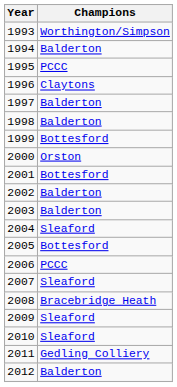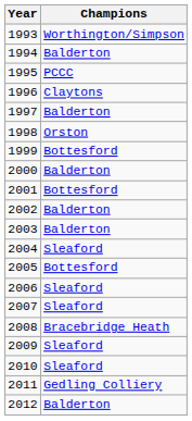 <table class="wikitable" style="font-size:85%">
 <tr>
 <th>Year</th>
 <th>Champions</th>
 </tr>
 <tr>
 <td>1993</td>
 <td><a href='#'>Worthington/Simpson</a></td>
 </tr>
 <tr>
 <td>1994</td>
 <td><a href='#'>Balderton</a></td>
 </tr>
 <tr>
 <td>1995</td>
 <td><a href='#'>PCCC</a></td>
 </tr>
 <tr>
 <td>1996</td>
 <td><a href='#'>Claytons</a></td>
 </tr>
 <tr>
 <td>1997</td>
 <td><a href='#'>Balderton</a></td>
 </tr>
 <tr>
 <td>1998</td>
-<td><a href='#'>Balderton</a></td>
+<td><a href='#'>Orston</a></td>
 </tr>
 <tr>
 <td>1999</td>
 <td><a href='#'>Bottesford</a></td>
 </tr>
 <tr>
 <td>2000</td>
-<td><a href='#'>Orston</a></td>
+<td><a href='#'>Balderton</a></td>
 </tr>
 <tr>
 <td>2001</td>
 <td><a href='#'>Bottesford</a></td>
 </tr>
 <tr>
 <td>2002</td>
 <td><a href='#'>Balderton</a></td>
 </tr>
 <tr>
 <td>2003</td>
 <td><a href='#'>Balderton</a></td>
 </tr>
 <tr>
 <td>2004</td>
 <td><a href='#'>Sleaford</a></td>
 </tr>
 <tr>
 <td>2005</td>
 <td><a href='#'>Bottesford</a></td>
 </tr>
 <tr>
 <td>2006</td>
-<td><a href='#'>PCCC</a></td>
+<td><a href='#'>Sleaford</a></td>
 </tr>
 <tr>
 <td>2007</td>
 <td><a href='#'>Sleaford</a></td>
 </tr>
 <tr>
 <td>2008</td>
 <td><a href='#'>Bracebridge Heath</a></td>
 </tr>
 <tr>
 <td>2009</td>
 <td><a href='#'>Sleaford</a></td>
 </tr>
 <tr>
 <td>2010</td>
 <td><a href='#'>Sleaford</a></td>
 </tr>
 <tr>
 <td>2011</td>
 <td><a href='#'>Gedling Colliery</a></td>
 </tr>
 <tr>
 <td>2012</td>
 <td><a href='#'>Balderton</a></td>
 </tr>
 <tr>
 </tr>
 </table>
